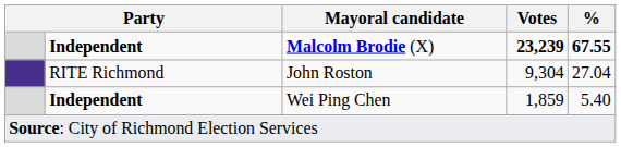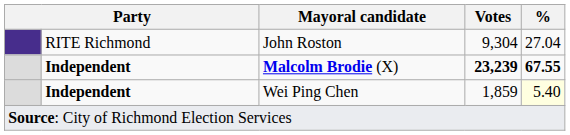 <table class="wikitable" style="text-align:right;">
 <tr>
 <th width="250px" colspan="2">Party</th>
 <th width="200px">Mayoral candidate</th>
 <th width="50px">Votes</th>
 <th width="30px">%</th>
-</tr>
-<tr>
-<td style="background:#dcdcdc;" width="30px"> </td>
-<td style="text-align:left;"><strong>Independent</strong></td>
-<td style="text-align:left;"><strong><a href='#'>Malcolm Brodie</a></strong> (X) </td>
-<td><strong>23,239</strong></td>
-<td><strong>67.55</strong></td>
 </tr>
 <tr>
 <td style="background:#472d8c;" width="30px"> </td>
 <td style="text-align:left;">RITE Richmond</td>
 <td style="text-align:left;">John Roston</td>
 <td>9,304</td>
 <td>27.04</td>
 </tr>
 <tr>
 <td style="background:#dcdcdc;" width="30px"> </td>
 <td style="text-align:left;"><strong>Independent</strong></td>
+<td style="text-align:left;"><strong><a href='#'>Malcolm Brodie</a></strong> (X) </td>
+<td><strong>23,239</strong></td>
+<td><strong>67.55</strong></td>
+</tr>
+<tr>
+<td style="background:#dcdcdc;" width="30px"> </td>
+<td style="text-align:left;"><strong>Independent</strong></td>
 <td style="text-align:left;">Wei Ping Chen</td>
 <td>1,859</td>
-<td>5.40</td>
+<td style="background: lightyellow;">5.40</td>
 </tr>
 <tr>
 <td style="background:#eaecf0; text-align:left;" colspan="5"><strong>Source</strong>: City of Richmond Election Services</td>
 </tr>
 </table>
